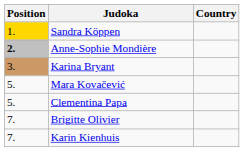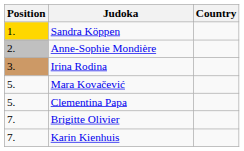 <table class=wikitable>
 <tr>
 <th width=10>Position</th>
 <th width=200>Judoka</th>
 <th width=10>Country</th>
 </tr>
 <tr>
 <td bgcolor=gold>1.</td>
 <td><a href='#'>Sandra Köppen</a></td>
 <td></td>
 </tr>
 <tr>
-<td bgcolor="silver"><strong>2.</strong></td>
+<td bgcolor="silver">2.</td>
 <td><a href='#'>Anne-Sophie Mondière</a></td>
 <td></td>
 </tr>
 <tr>
 <td bgcolor="CC9966">3.</td>
-<td><a href='#'>Karina Bryant</a></td>
+<td><a href='#'>Irina Rodina</a></td>
 <td></td>
 </tr>
 <tr>
 <td>5.</td>
 <td><a href='#'>Mara Kovačević</a></td>
 <td></td>
 </tr>
 <tr>
 <td>5.</td>
 <td><a href='#'>Clementina Papa</a></td>
 <td></td>
 </tr>
 <tr>
 <td>7.</td>
 <td><a href='#'>Brigitte Olivier</a></td>
 <td></td>
 </tr>
 <tr>
 <td>7.</td>
 <td><a href='#'>Karin Kienhuis</a></td>
 <td></td>
 </tr>
 </table>
